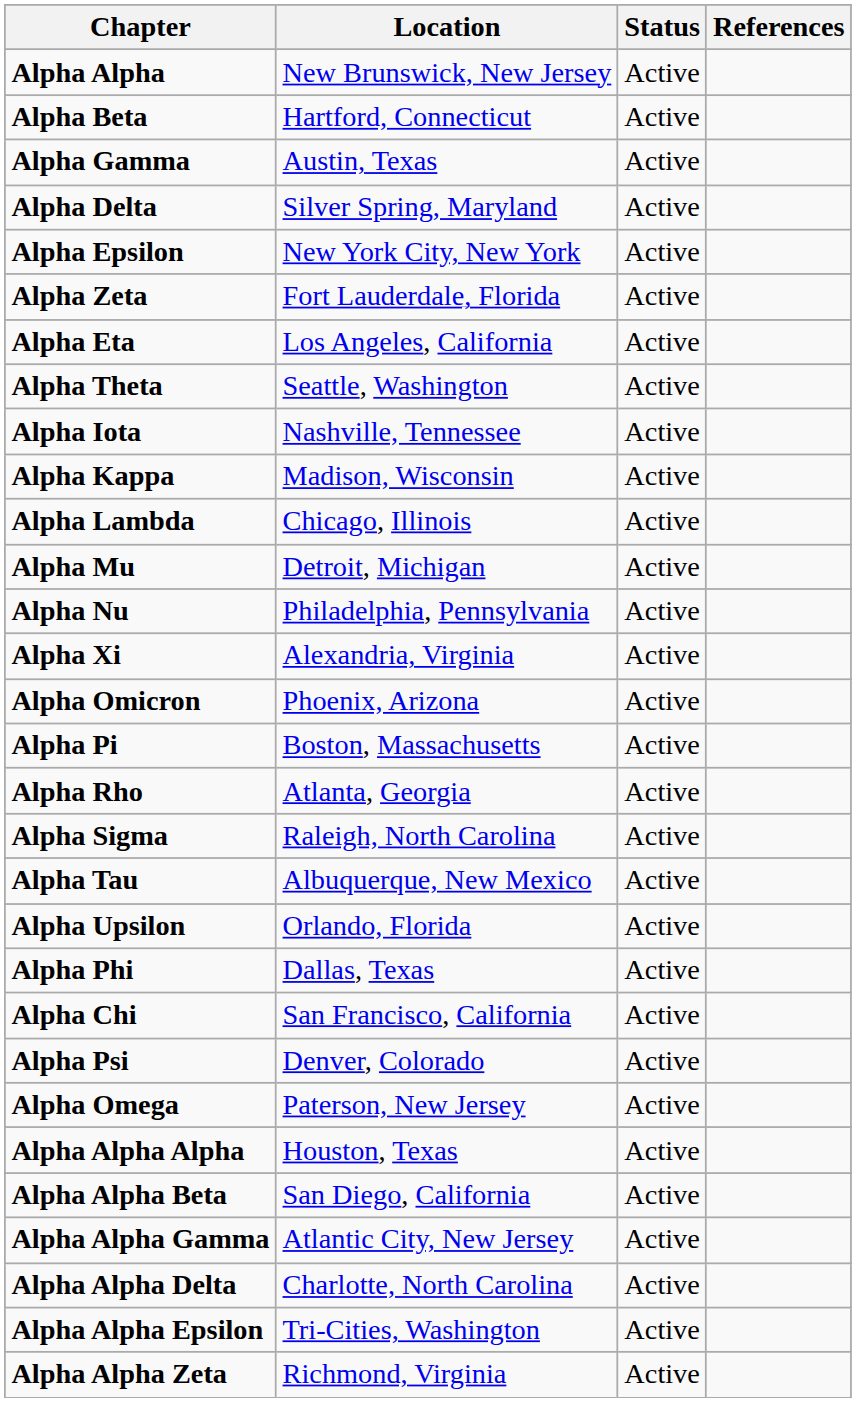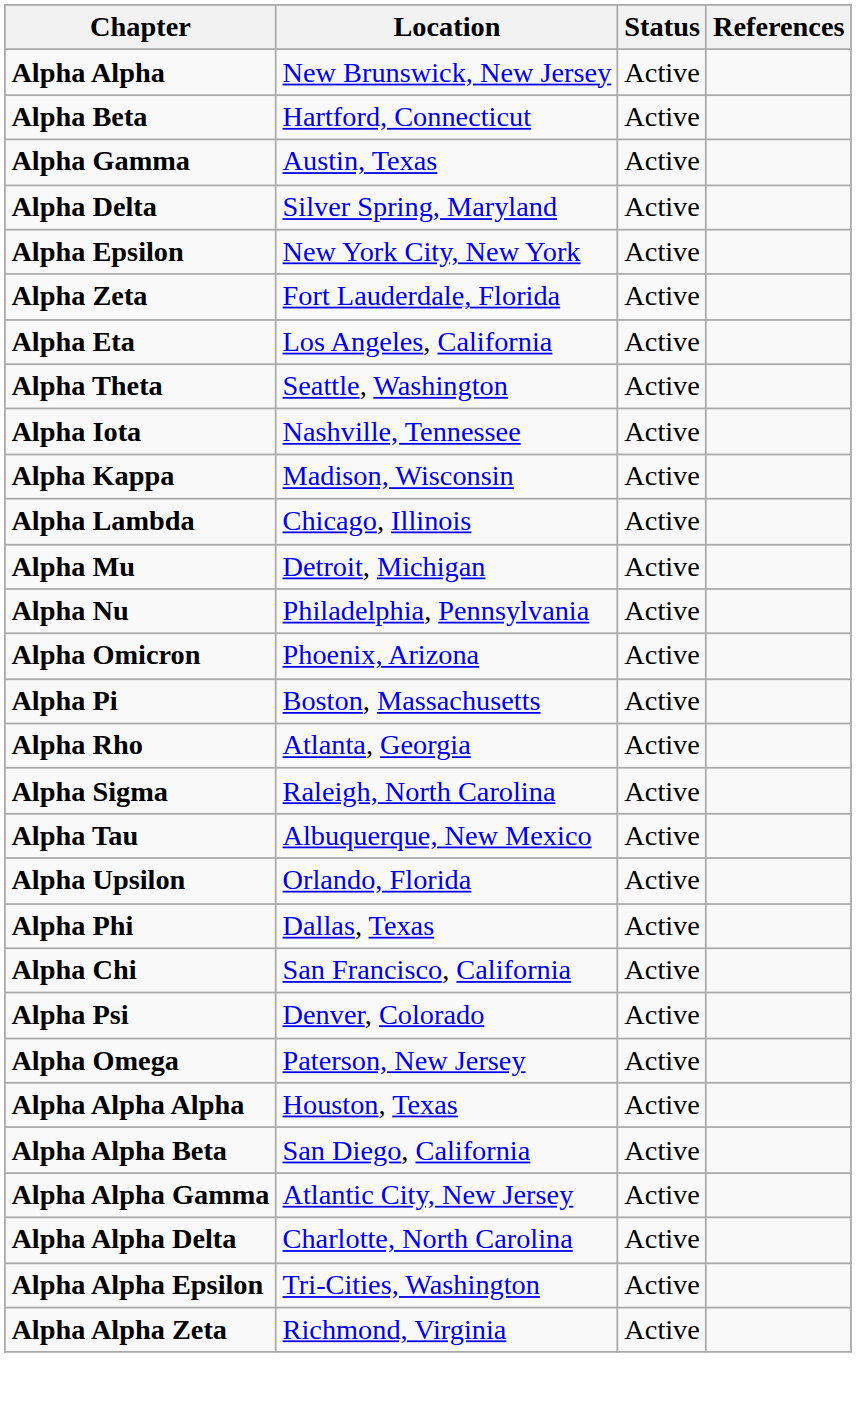 <table class="wikitable sortable">
 <tr>
 <th>Chapter</th>
 <th>Location</th>
 <th>Status</th>
 <th>References</th>
 </tr>
 <tr>
 <td><strong>Alpha Alpha</strong></td>
 <td><a href='#'>New Brunswick, New Jersey</a></td>
 <td>Active</td>
 <td></td>
 </tr>
 <tr>
 <td><strong>Alpha Beta</strong></td>
 <td><a href='#'>Hartford, Connecticut</a></td>
 <td>Active</td>
 <td></td>
 </tr>
 <tr>
 <td><strong>Alpha Gamma</strong></td>
 <td><a href='#'>Austin, Texas</a></td>
 <td>Active</td>
 <td></td>
 </tr>
 <tr>
 <td><strong>Alpha Delta</strong></td>
 <td><a href='#'>Silver Spring, Maryland</a></td>
 <td>Active</td>
 <td></td>
 </tr>
 <tr>
 <td><strong>Alpha Epsilon</strong></td>
 <td><a href='#'>New York City, New York</a></td>
 <td>Active</td>
 <td></td>
 </tr>
 <tr>
 <td><strong>Alpha Zeta</strong></td>
 <td><a href='#'>Fort Lauderdale, Florida</a></td>
 <td>Active</td>
 <td></td>
 </tr>
 <tr>
 <td><strong>Alpha Eta</strong></td>
 <td><a href='#'>Los Angeles</a>, <a href='#'>California</a></td>
 <td>Active</td>
 <td></td>
 </tr>
 <tr>
 <td><strong>Alpha Theta</strong></td>
 <td><a href='#'>Seattle</a>, <a href='#'>Washington</a></td>
 <td>Active</td>
 <td></td>
 </tr>
 <tr>
 <td><strong>Alpha Iota</strong></td>
 <td><a href='#'>Nashville, Tennessee</a></td>
 <td>Active</td>
 <td></td>
 </tr>
 <tr>
 <td><strong>Alpha Kappa</strong></td>
 <td><a href='#'>Madison, Wisconsin</a></td>
 <td>Active</td>
 <td></td>
 </tr>
 <tr>
 <td><strong>Alpha Lambda</strong></td>
 <td><a href='#'>Chicago</a>, <a href='#'>Illinois</a></td>
 <td>Active</td>
 <td></td>
 </tr>
 <tr>
 <td><strong>Alpha Mu</strong></td>
 <td><a href='#'>Detroit</a>, <a href='#'>Michigan</a></td>
 <td>Active</td>
 <td></td>
 </tr>
 <tr>
 <td><strong>Alpha Nu</strong></td>
 <td><a href='#'>Philadelphia</a>, <a href='#'>Pennsylvania</a></td>
-<td>Active</td>
-<td></td>
-</tr>
-<tr>
-<td><strong>Alpha Xi</strong></td>
-<td><a href='#'>Alexandria, Virginia</a></td>
 <td>Active</td>
 <td></td>
 </tr>
 <tr>
 <td><strong>Alpha Omicron</strong></td>
 <td><a href='#'>Phoenix, Arizona</a></td>
 <td>Active</td>
 <td></td>
 </tr>
 <tr>
 <td><strong>Alpha Pi</strong></td>
 <td><a href='#'>Boston</a>, <a href='#'>Massachusetts</a></td>
 <td>Active</td>
 <td></td>
 </tr>
 <tr>
 <td><strong>Alpha Rho</strong></td>
 <td><a href='#'>Atlanta</a>, <a href='#'>Georgia</a></td>
 <td>Active</td>
 <td></td>
 </tr>
 <tr>
 <td><strong>Alpha Sigma</strong></td>
 <td><a href='#'>Raleigh, North Carolina</a></td>
 <td>Active</td>
 <td></td>
 </tr>
 <tr>
 <td><strong>Alpha Tau</strong></td>
 <td><a href='#'>Albuquerque, New Mexico</a></td>
 <td>Active</td>
 <td></td>
 </tr>
 <tr>
 <td><strong>Alpha Upsilon</strong></td>
 <td><a href='#'>Orlando, Florida</a></td>
 <td>Active</td>
 <td></td>
 </tr>
 <tr>
 <td><strong>Alpha Phi</strong></td>
 <td><a href='#'>Dallas</a>, <a href='#'>Texas</a></td>
 <td>Active</td>
 <td></td>
 </tr>
 <tr>
 <td><strong>Alpha Chi</strong></td>
 <td><a href='#'>San Francisco</a>, <a href='#'>California</a></td>
 <td>Active</td>
 <td></td>
 </tr>
 <tr>
 <td><strong>Alpha Psi</strong></td>
 <td><a href='#'>Denver</a>, <a href='#'>Colorado</a></td>
 <td>Active</td>
 <td></td>
 </tr>
 <tr>
 <td><strong>Alpha Omega</strong></td>
 <td><a href='#'>Paterson, New Jersey</a></td>
 <td>Active</td>
 <td></td>
 </tr>
 <tr>
 <td><strong>Alpha Alpha Alpha</strong></td>
 <td><a href='#'>Houston</a>, <a href='#'>Texas</a></td>
 <td>Active</td>
 <td></td>
 </tr>
 <tr>
 <td><strong>Alpha Alpha Beta</strong></td>
 <td><a href='#'>San Diego</a>, <a href='#'>California</a></td>
 <td>Active</td>
 <td></td>
 </tr>
 <tr>
 <td><strong>Alpha Alpha Gamma</strong></td>
 <td><a href='#'>Atlantic City, New Jersey</a></td>
 <td>Active</td>
 <td></td>
 </tr>
 <tr>
 <td><strong>Alpha Alpha Delta</strong></td>
 <td><a href='#'>Charlotte, North Carolina</a></td>
 <td>Active</td>
 <td></td>
 </tr>
 <tr>
 <td><strong>Alpha Alpha Epsilon</strong></td>
 <td><a href='#'>Tri-Cities, Washington</a></td>
 <td>Active</td>
 <td></td>
 </tr>
 <tr>
 <td><strong>Alpha Alpha Zeta</strong></td>
 <td><a href='#'>Richmond, Virginia</a></td>
 <td>Active</td>
 <td></td>
 </tr>
 </table>
